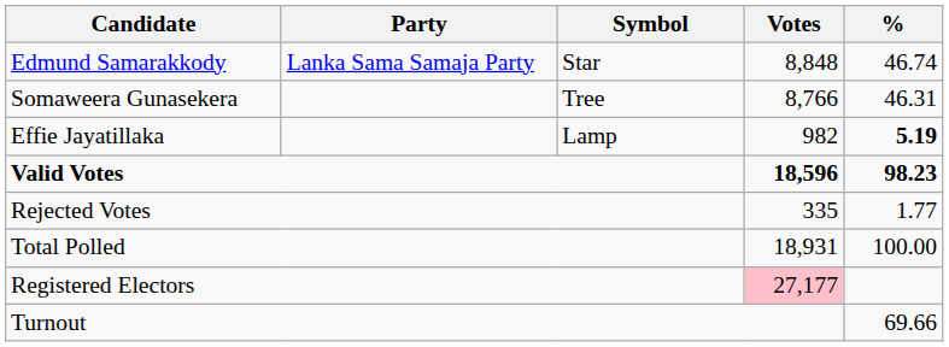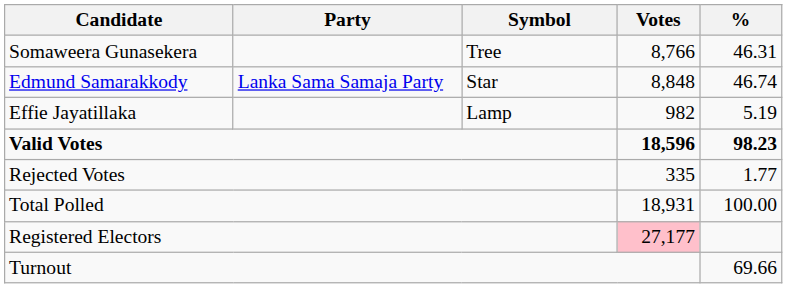 <table class="wikitable" border="1" style="text-align:right;">
 <tr>
 <th align=left width="180">Candidate</th>
 <th align=left width="180">Party</th>
 <th align=left width="120">Symbol</th>
 <th align=left width="60">Votes</th>
 <th align=left width="60">%</th>
 </tr>
 <tr>
+<td align=left>Somaweera Gunasekera</td>
+<td align=left></td>
+<td align=left>Tree</td>
+<td align=right>8,766</td>
+<td align=right>46.31</td>
+</tr>
+<tr>
 <td align=left><a href='#'>Edmund Samarakkody</a></td>
 <td align=left><a href='#'>Lanka Sama Samaja Party</a></td>
 <td align=left>Star</td>
 <td align=right>8,848</td>
 <td align=right>46.74</td>
 </tr>
 <tr>
-<td align=left>Somaweera Gunasekera</td>
-<td align=left></td>
-<td align=left>Tree</td>
-<td align=right>8,766</td>
-<td align=right>46.31</td>
-</tr>
-<tr>
 <td align=left>Effie Jayatillaka</td>
 <td align=left></td>
 <td align=left>Lamp</td>
 <td align=right>982</td>
-<td align=right><strong>5.19</strong></td>
+<td align=right>5.19</td>
 </tr>
 <tr>
 <td align=left colspan=3><strong>Valid Votes</strong></td>
 <td align=right><strong>18,596</strong></td>
 <td align=right><strong>98.23</strong></td>
 </tr>
 <tr>
 <td align=left colspan=3>Rejected Votes</td>
 <td align=right>335</td>
 <td align=right>1.77</td>
 </tr>
 <tr>
 <td align=left colspan=3>Total Polled</td>
 <td align=right>18,931</td>
 <td align=right>100.00</td>
 </tr>
 <tr>
 <td align=left colspan=3>Registered Electors</td>
 <td align=right style="background: pink;">27,177</td>
 <td></td>
 </tr>
 <tr>
 <td align=left colspan=4>Turnout</td>
 <td align=right>69.66</td>
 </tr>
 </table>
